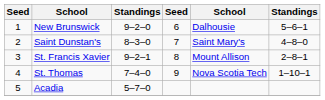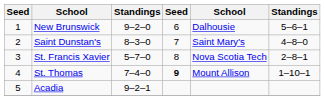 <table class="wikitable">
 <tr>
 <th>Seed</th>
 <th>School</th>
 <th>Standings</th>
 <th>Seed</th>
 <th>School</th>
 <th>Standings</th>
 </tr>
 <tr>
 <td align=center>1</td>
 <td><a href='#'>New Brunswick</a></td>
 <td align=center>9–2–0</td>
 <td align=center>6</td>
 <td><a href='#'>Dalhousie</a></td>
 <td align=center>5–6–1</td>
 </tr>
 <tr>
 <td align=center>2</td>
 <td><a href='#'>Saint Dunstan's</a></td>
 <td align=center>8–3–0</td>
 <td align=center>7</td>
 <td><a href='#'>Saint Mary's</a></td>
 <td align=center>4–8–0</td>
 </tr>
 <tr>
 <td align=center>3</td>
 <td><a href='#'>St. Francis Xavier</a></td>
-<td align=center>9–2–1</td>
+<td align=center>5–7–0</td>
 <td align=center>8</td>
-<td><a href='#'>Mount Allison</a></td>
+<td><a href='#'>Nova Scotia Tech</a></td>
 <td align=center>2–8–1</td>
 </tr>
 <tr>
 <td align=center>4</td>
 <td><a href='#'>St. Thomas</a></td>
 <td align=center>7–4–0</td>
-<td align=center>9</td>
-<td><a href='#'>Nova Scotia Tech</a></td>
+<td align=center><strong>9</strong></td>
+<td><a href='#'>Mount Allison</a></td>
 <td align=center>1–10–1</td>
 </tr>
 <tr>
 <td align=center>5</td>
 <td><a href='#'>Acadia</a></td>
-<td align=center>5–7–0</td>
+<td align=center>9–2–1</td>
 <td></td>
 <td></td>
 <td></td>
 </tr>
 <tr>
 </tr>
 </table>
